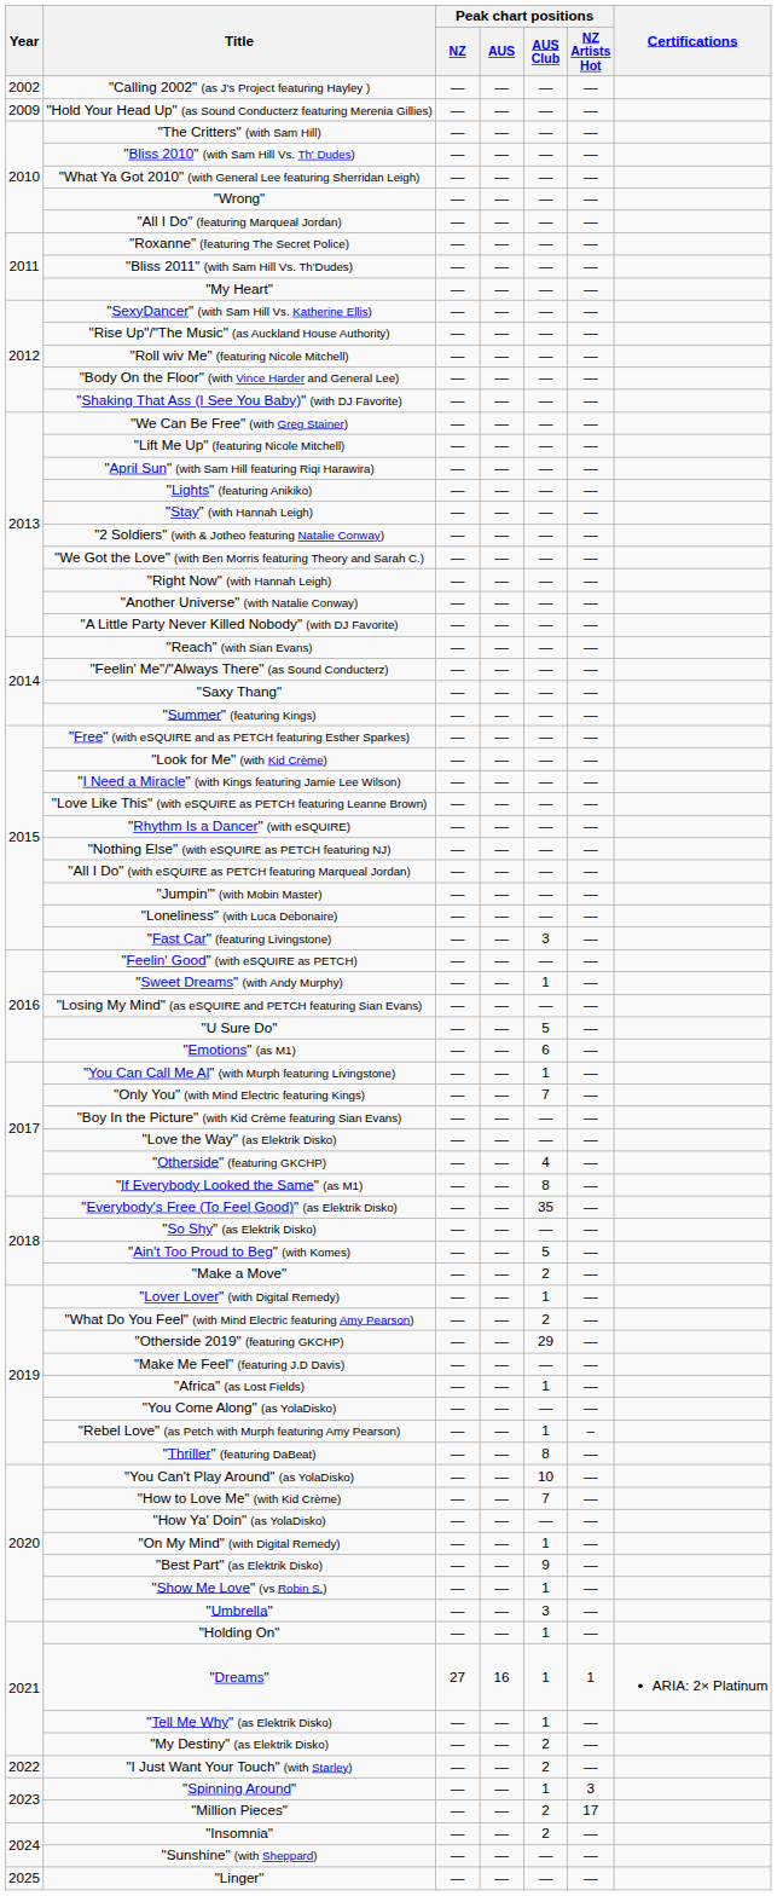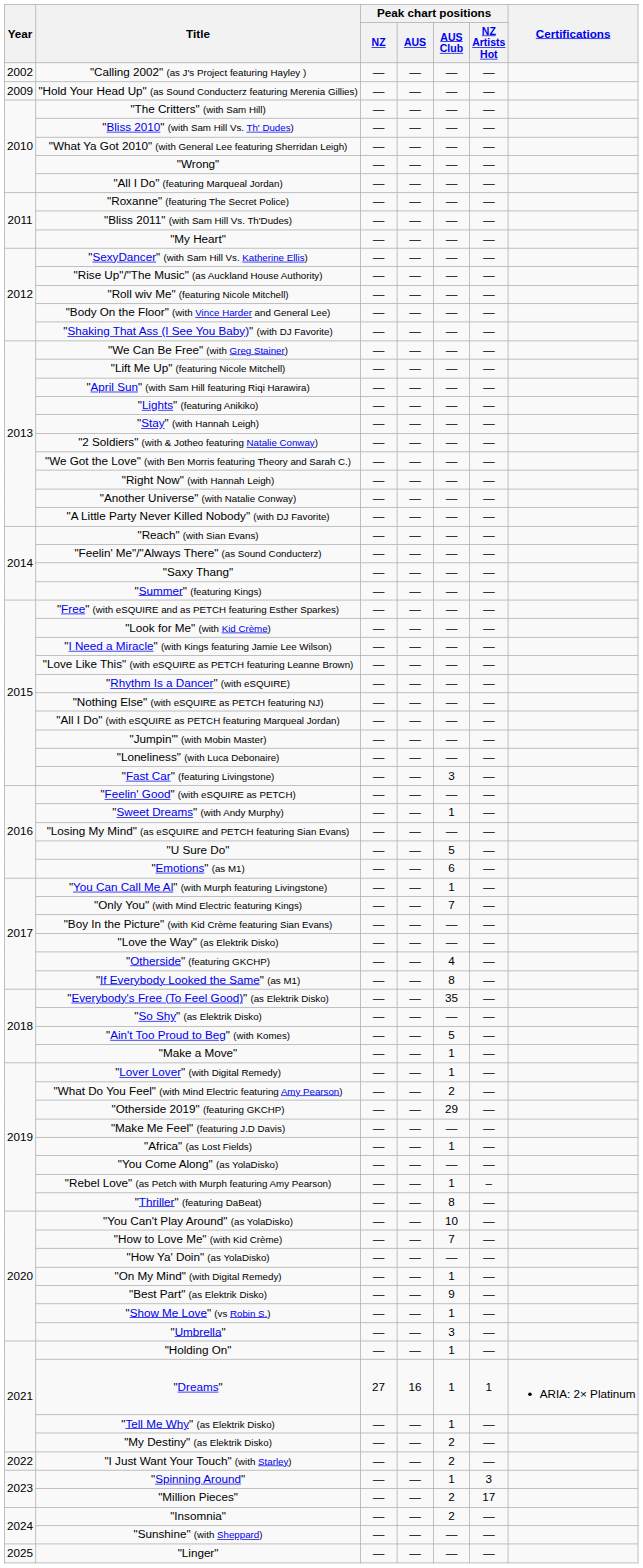 <table class="wikitable plainrowheaders" style="text-align:center;">
 <tr>
 <th rowspan="2">Year</th>
 <th rowspan="2">Title</th>
 <th colspan="4">Peak chart positions</th>
 <th rowspan="2"><a href='#'>Certifications</a></th>
 </tr>
 <tr>
 <th scope="col" style="width:3em;font-size:90%;"><a href='#'>NZ</a><br></th>
 <th scope="col" style="width:3em;font-size:90%;"><a href='#'>AUS</a><br></th>
 <th scope="col" style="width:3em;font-size:90%;"><a href='#'>AUS<br>Club</a><br></th>
 <th scope="col" style="width:3em;font-size:90%;"><a href='#'>NZ<br>Artists<br>Hot</a><br></th>
 </tr>
 <tr>
 <td>2002</td>
 <td>"Calling 2002" <small>(as J's Project featuring Hayley )</small></td>
 <td>—</td>
 <td>—</td>
 <td>—</td>
 <td>—</td>
 <td></td>
 </tr>
 <tr>
 <td>2009</td>
 <td>"Hold Your Head Up" <small>(as Sound Conducterz featuring Merenia Gillies)</small></td>
 <td>—</td>
 <td>—</td>
 <td>—</td>
 <td>—</td>
 <td></td>
 </tr>
 <tr>
 <td rowspan="5">2010</td>
 <td>"The Critters" <small>(with Sam Hill)</small></td>
 <td>—</td>
 <td>—</td>
 <td>—</td>
 <td>—</td>
 <td></td>
 </tr>
 <tr>
 <td>"<a href='#'>Bliss 2010</a>" <small>(with Sam Hill Vs. <a href='#'>Th' Dudes</a>)</small></td>
 <td>—</td>
 <td>—</td>
 <td>—</td>
 <td>—</td>
 <td></td>
 </tr>
 <tr>
 <td>"What Ya Got 2010" <small>(with General Lee featuring Sherridan Leigh)</small></td>
 <td>—</td>
 <td>—</td>
 <td>—</td>
 <td>—</td>
 <td></td>
 </tr>
 <tr>
 <td>"Wrong"</td>
 <td>—</td>
 <td>—</td>
 <td>—</td>
 <td>—</td>
 <td></td>
 </tr>
 <tr>
 <td>"All I Do" <small>(featuring Marqueal Jordan)</small></td>
 <td>—</td>
 <td>—</td>
 <td>—</td>
 <td>—</td>
 <td></td>
 </tr>
 <tr>
 <td rowspan="3">2011</td>
 <td>"Roxanne" <small>(featuring The Secret Police)</small></td>
 <td>—</td>
 <td>—</td>
 <td>—</td>
 <td>—</td>
 <td></td>
 </tr>
 <tr>
 <td>"Bliss 2011" <small>(with Sam Hill Vs. Th'Dudes)</small></td>
 <td>—</td>
 <td>—</td>
 <td>—</td>
 <td>—</td>
 <td></td>
 </tr>
 <tr>
 <td>"My Heart"</td>
 <td>—</td>
 <td>—</td>
 <td>—</td>
 <td>—</td>
 <td></td>
 </tr>
 <tr>
 <td rowspan="5">2012</td>
 <td>"<a href='#'>SexyDancer</a>" <small>(with Sam Hill Vs. <a href='#'>Katherine Ellis</a>)</small></td>
 <td>—</td>
 <td>—</td>
 <td>—</td>
 <td>—</td>
 <td></td>
 </tr>
 <tr>
 <td>"Rise Up"/"The Music" <small>(as Auckland House Authority)</small></td>
 <td>—</td>
 <td>—</td>
 <td>—</td>
 <td>—</td>
 <td></td>
 </tr>
 <tr>
 <td>"Roll wiv Me" <small>(featuring Nicole Mitchell)</small></td>
 <td>—</td>
 <td>—</td>
 <td>—</td>
 <td>—</td>
 <td></td>
 </tr>
 <tr>
 <td>"Body On the Floor" <small>(with <a href='#'>Vince Harder</a> and General Lee)</small></td>
 <td>—</td>
 <td>—</td>
 <td>—</td>
 <td>—</td>
 <td></td>
 </tr>
 <tr>
 <td>"<a href='#'>Shaking That Ass (I See You Baby)</a>" <small>(with DJ Favorite)</small></td>
 <td>—</td>
 <td>—</td>
 <td>—</td>
 <td>—</td>
 <td></td>
 </tr>
 <tr>
 <td rowspan="10">2013</td>
 <td>"We Can Be Free" <small>(with <a href='#'>Greg Stainer</a>)</small></td>
 <td>—</td>
 <td>—</td>
 <td>—</td>
 <td>—</td>
 <td></td>
 </tr>
 <tr>
 <td>"Lift Me Up" <small>(featuring Nicole Mitchell)</small></td>
 <td>—</td>
 <td>—</td>
 <td>—</td>
 <td>—</td>
 <td></td>
 </tr>
 <tr>
 <td>"<a href='#'>April Sun</a>" <small>(with Sam Hill featuring Riqi Harawira)</small></td>
 <td>—</td>
 <td>—</td>
 <td>—</td>
 <td>—</td>
 <td></td>
 </tr>
 <tr>
 <td>"<a href='#'>Lights</a>" <small>(featuring Anikiko)</small></td>
 <td>—</td>
 <td>—</td>
 <td>—</td>
 <td>—</td>
 <td></td>
 </tr>
 <tr>
 <td>"<a href='#'>Stay</a>" <small>(with Hannah Leigh)</small></td>
 <td>—</td>
 <td>—</td>
 <td>—</td>
 <td>—</td>
 <td></td>
 </tr>
 <tr>
 <td>"2 Soldiers" <small>(with & Jotheo featuring <a href='#'>Natalie Conway</a>)</small></td>
 <td>—</td>
 <td>—</td>
 <td>—</td>
 <td>—</td>
 <td></td>
 </tr>
 <tr>
 <td>"We Got the Love" <small>(with Ben Morris featuring Theory and Sarah C.)</small></td>
 <td>—</td>
 <td>—</td>
 <td>—</td>
 <td>—</td>
 <td></td>
 </tr>
 <tr>
 <td>"Right Now" <small>(with Hannah Leigh)</small></td>
 <td>—</td>
 <td>—</td>
 <td>—</td>
 <td>—</td>
 <td></td>
 </tr>
 <tr>
 <td>"Another Universe" <small>(with Natalie Conway)</small></td>
 <td>—</td>
 <td>—</td>
 <td>—</td>
 <td>—</td>
 <td></td>
 </tr>
 <tr>
 <td>"A Little Party Never Killed Nobody" <small>(with DJ Favorite)</small></td>
 <td>—</td>
 <td>—</td>
 <td>—</td>
 <td>—</td>
 <td></td>
 </tr>
 <tr>
 <td rowspan="4">2014</td>
 <td>"Reach" <small>(with Sian Evans)</small></td>
 <td>—</td>
 <td>—</td>
 <td>—</td>
 <td>—</td>
 <td></td>
 </tr>
 <tr>
 <td>"Feelin' Me"/"Always There" <small>(as Sound Conducterz)</small></td>
 <td>—</td>
 <td>—</td>
 <td>—</td>
 <td>—</td>
 <td></td>
 </tr>
 <tr>
 <td>"Saxy Thang"</td>
 <td>—</td>
 <td>—</td>
 <td>—</td>
 <td>—</td>
 <td></td>
 </tr>
 <tr>
 <td>"<a href='#'>Summer</a>" <small>(featuring Kings)</small></td>
 <td>—</td>
 <td>—</td>
 <td>—</td>
 <td>—</td>
 <td></td>
 </tr>
 <tr>
 <td rowspan="10">2015</td>
 <td>"<a href='#'>Free</a>" <small>(with eSQUIRE and as PETCH featuring Esther Sparkes)</small></td>
 <td>—</td>
 <td>—</td>
 <td>—</td>
 <td>—</td>
 <td></td>
 </tr>
 <tr>
 <td>"Look for Me" <small>(with <a href='#'>Kid Crème</a>)</small></td>
 <td>—</td>
 <td>—</td>
 <td>—</td>
 <td>—</td>
 <td></td>
 </tr>
 <tr>
 <td>"<a href='#'>I Need a Miracle</a>" <small>(with Kings featuring Jamie Lee Wilson)</small></td>
 <td>—</td>
 <td>—</td>
 <td>—</td>
 <td>—</td>
 <td></td>
 </tr>
 <tr>
 <td>"Love Like This" <small>(with eSQUIRE as PETCH featuring Leanne Brown)</small></td>
 <td>—</td>
 <td>—</td>
 <td>—</td>
 <td>—</td>
 <td></td>
 </tr>
 <tr>
 <td>"<a href='#'>Rhythm Is a Dancer</a>" <small>(with eSQUIRE)</small></td>
 <td>—</td>
 <td>—</td>
 <td>—</td>
 <td>—</td>
 <td></td>
 </tr>
 <tr>
 <td>"Nothing Else" <small>(with eSQUIRE as PETCH featuring NJ)</small></td>
 <td>—</td>
 <td>—</td>
 <td>—</td>
 <td>—</td>
 <td></td>
 </tr>
 <tr>
 <td>"All I Do" <small>(with eSQUIRE as PETCH featuring Marqueal Jordan)</small></td>
 <td>—</td>
 <td>—</td>
 <td>—</td>
 <td>—</td>
 <td></td>
 </tr>
 <tr>
 <td>"Jumpin'" <small>(with Mobin Master)</small></td>
 <td>—</td>
 <td>—</td>
 <td>—</td>
 <td>—</td>
 <td></td>
 </tr>
 <tr>
 <td>"Loneliness" <small>(with Luca Debonaire)</small></td>
 <td>—</td>
 <td>—</td>
 <td>—</td>
 <td>—</td>
 <td></td>
 </tr>
 <tr>
 <td>"<a href='#'>Fast Car</a>" <small>(featuring Livingstone)</small></td>
 <td>—</td>
 <td>—</td>
 <td>3</td>
 <td>—</td>
 <td></td>
 </tr>
 <tr>
 <td rowspan="5">2016</td>
 <td>"<a href='#'>Feelin' Good</a>" <small>(with eSQUIRE as PETCH)</small></td>
 <td>—</td>
 <td>—</td>
 <td>—</td>
 <td>—</td>
 <td></td>
 </tr>
 <tr>
 <td>"<a href='#'>Sweet Dreams</a>" <small>(with Andy Murphy)</small></td>
 <td>—</td>
 <td>—</td>
 <td>1</td>
 <td>—</td>
 <td></td>
 </tr>
 <tr>
 <td>"Losing My Mind" <small>(as eSQUIRE and PETCH featuring Sian Evans)</small></td>
 <td>—</td>
 <td>—</td>
 <td>—</td>
 <td>—</td>
 <td></td>
 </tr>
 <tr>
 <td>"U Sure Do"</td>
 <td>—</td>
 <td>—</td>
 <td>5</td>
 <td>—</td>
 <td></td>
 </tr>
 <tr>
 <td>"<a href='#'>Emotions</a>" <small>(as M1)</small></td>
 <td>—</td>
 <td>—</td>
 <td>6</td>
 <td>—</td>
 <td></td>
 </tr>
 <tr>
 <td rowspan="6">2017</td>
 <td>"<a href='#'>You Can Call Me Al</a>" <small>(with Murph featuring Livingstone)</small></td>
 <td>—</td>
 <td>—</td>
 <td>1</td>
 <td>—</td>
 <td></td>
 </tr>
 <tr>
 <td>"Only You" <small>(with Mind Electric featuring Kings)</small></td>
 <td>—</td>
 <td>—</td>
 <td>7</td>
 <td>—</td>
 <td></td>
 </tr>
 <tr>
 <td>"Boy In the Picture" <small>(with Kid Crème featuring Sian Evans)</small></td>
 <td>—</td>
 <td>—</td>
 <td>—</td>
 <td>—</td>
 <td></td>
 </tr>
 <tr>
 <td>"Love the Way" <small>(as Elektrik Disko)</small></td>
 <td>—</td>
 <td>—</td>
 <td>—</td>
 <td>—</td>
 <td></td>
 </tr>
 <tr>
 <td>"<a href='#'>Otherside</a>" <small>(featuring GKCHP)</small></td>
 <td>—</td>
 <td>—</td>
 <td>4</td>
 <td>—</td>
 <td></td>
 </tr>
 <tr>
 <td>"<a href='#'>If Everybody Looked the Same</a>" <small>(as M1)</small></td>
 <td>—</td>
 <td>—</td>
 <td>8</td>
 <td>—</td>
 <td></td>
 </tr>
 <tr>
 <td rowspan="4">2018</td>
 <td>"<a href='#'>Everybody's Free (To Feel Good)</a>" <small>(as Elektrik Disko)</small></td>
 <td>—</td>
 <td>—</td>
 <td>35</td>
 <td>—</td>
 <td></td>
 </tr>
 <tr>
 <td>"<a href='#'>So Shy</a>" <small>(as Elektrik Disko)</small></td>
 <td>—</td>
 <td>—</td>
 <td>—</td>
 <td>—</td>
 <td></td>
 </tr>
 <tr>
 <td>"<a href='#'>Ain't Too Proud to Beg</a>" <small>(with Komes)</small></td>
 <td>—</td>
 <td>—</td>
 <td>5</td>
 <td>—</td>
 <td></td>
 </tr>
 <tr>
 <td>"Make a Move"</td>
 <td>—</td>
 <td>—</td>
-<td>2</td>
+<td>1</td>
 <td>—</td>
 <td></td>
 </tr>
 <tr>
 <td rowspan="8">2019</td>
 <td>"<a href='#'>Lover Lover</a>" <small>(with Digital Remedy)</small></td>
 <td>—</td>
 <td>—</td>
 <td>1</td>
 <td>—</td>
 <td></td>
 </tr>
 <tr>
 <td>"What Do You Feel" <small>(with Mind Electric featuring <a href='#'>Amy Pearson</a>)</small></td>
 <td>—</td>
 <td>—</td>
 <td>2</td>
 <td>—</td>
 <td></td>
 </tr>
 <tr>
 <td>"Otherside 2019" <small>(featuring GKCHP)</small></td>
 <td>—</td>
 <td>—</td>
 <td>29</td>
 <td>—</td>
 <td></td>
 </tr>
 <tr>
 <td>"Make Me Feel" <small>(featuring J.D Davis)</small></td>
 <td>—</td>
 <td>—</td>
 <td>—</td>
 <td>—</td>
 <td></td>
 </tr>
 <tr>
 <td>"Africa" <small>(as Lost Fields)</small></td>
 <td>—</td>
 <td>—</td>
 <td>1</td>
 <td>—</td>
 <td></td>
 </tr>
 <tr>
 <td>"You Come Along" <small>(as YolaDisko)</small></td>
 <td>—</td>
 <td>—</td>
 <td>—</td>
 <td>—</td>
 <td></td>
 </tr>
 <tr>
 <td>"Rebel Love" <small>(as Petch with Murph featuring Amy Pearson)</small></td>
 <td>—</td>
 <td>—</td>
 <td>1</td>
 <td>–</td>
 <td></td>
 </tr>
 <tr>
 <td>"<a href='#'>Thriller</a>" <small>(featuring DaBeat)</small></td>
 <td>—</td>
 <td>—</td>
 <td>8</td>
 <td>—</td>
 <td></td>
 </tr>
 <tr>
 <td rowspan="7">2020</td>
 <td>"You Can't Play Around" <small>(as YolaDisko)</small></td>
 <td>—</td>
 <td>—</td>
 <td>10</td>
 <td>—</td>
 <td></td>
 </tr>
 <tr>
 <td>"How to Love Me" <small>(with Kid Crème)</small></td>
 <td>—</td>
 <td>—</td>
 <td>7</td>
 <td>—</td>
 <td></td>
 </tr>
 <tr>
 <td>"How Ya' Doin" <small>(as YolaDisko)</small></td>
 <td>—</td>
 <td>—</td>
 <td>—</td>
 <td>—</td>
 <td></td>
 </tr>
 <tr>
 <td>"On My Mind" <small>(with Digital Remedy)</small></td>
 <td>—</td>
 <td>—</td>
 <td>1</td>
 <td>—</td>
 <td></td>
 </tr>
 <tr>
 <td>"Best Part" <small>(as Elektrik Disko)</small></td>
 <td>—</td>
 <td>—</td>
 <td>9</td>
 <td>—</td>
 <td></td>
 </tr>
 <tr>
 <td>"<a href='#'>Show Me Love</a>" <small>(vs <a href='#'>Robin S.</a>)</small></td>
 <td>—</td>
 <td>—</td>
 <td>1</td>
 <td>—</td>
 <td></td>
 </tr>
 <tr>
 <td>"<a href='#'>Umbrella</a>"</td>
 <td>—</td>
 <td>—</td>
 <td>3</td>
 <td>—</td>
 <td></td>
 </tr>
 <tr>
 <td rowspan="4">2021</td>
 <td>"Holding On"</td>
 <td>—</td>
 <td>—</td>
 <td>1</td>
 <td>—</td>
 <td></td>
 </tr>
 <tr>
 <td>"<a href='#'>Dreams</a>"</td>
 <td>27</td>
 <td>16</td>
 <td>1</td>
 <td>1</td>
 <td><br><ul><li>ARIA: 2× Platinum</li></ul></td>
 </tr>
 <tr>
 <td>"<a href='#'>Tell Me Why</a>" <small>(as Elektrik Disko)</small></td>
 <td>—</td>
 <td>—</td>
 <td>1</td>
 <td>—</td>
 <td></td>
 </tr>
 <tr>
 <td>"My Destiny" <small>(as Elektrik Disko)</small></td>
 <td>—</td>
 <td>—</td>
 <td>2</td>
 <td>—</td>
 <td></td>
 </tr>
 <tr>
 <td>2022</td>
 <td>"I Just Want Your Touch" <small>(with <a href='#'>Starley</a>)</small></td>
 <td>—</td>
 <td>—</td>
 <td>2</td>
 <td>—</td>
 <td></td>
 </tr>
 <tr>
 <td rowspan="2">2023</td>
 <td>"<a href='#'>Spinning Around</a>" </td>
 <td>—</td>
 <td>—</td>
 <td>1</td>
 <td>3</td>
 <td></td>
 </tr>
 <tr>
 <td>"Million Pieces"</td>
 <td>—</td>
 <td>—</td>
 <td>2</td>
 <td>17</td>
 <td></td>
 </tr>
 <tr>
 <td rowspan="2">2024</td>
 <td>"Insomnia"</td>
 <td>—</td>
 <td>—</td>
 <td>2</td>
 <td>—</td>
 <td></td>
 </tr>
 <tr>
 <td>"Sunshine" <small>(with <a href='#'>Sheppard</a>)</small></td>
 <td>—</td>
 <td>—</td>
 <td>—</td>
 <td>—</td>
 <td></td>
 </tr>
 <tr>
 <td>2025</td>
 <td>"Linger" </td>
 <td>—</td>
 <td>—</td>
 <td>—</td>
 <td>—</td>
 <td></td>
 </tr>
 </table>
